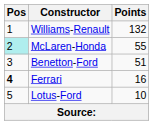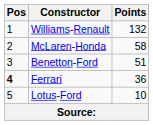 <table class="wikitable" style="font-size: 95%;">
 <tr>
 <th>Pos</th>
 <th>Constructor</th>
 <th>Points</th>
 </tr>
 <tr>
 <td>1</td>
 <td> <a href='#'>Williams</a>-<a href='#'>Renault</a></td>
 <td align="right">132</td>
 </tr>
 <tr>
-<td style="background: paleturquoise;">2</td>
+<td>2</td>
 <td> <a href='#'>McLaren</a>-<a href='#'>Honda</a></td>
-<td align="right">55</td>
+<td align="right">58</td>
 </tr>
 <tr>
 <td>3</td>
 <td> <a href='#'>Benetton</a>-<a href='#'>Ford</a></td>
 <td align="right">51</td>
 </tr>
 <tr>
 <td><strong>4</strong></td>
 <td> <a href='#'>Ferrari</a></td>
-<td align="right">16</td>
+<td align="right">36</td>
 </tr>
 <tr>
 <td>5</td>
 <td> <a href='#'>Lotus</a>-<a href='#'>Ford</a></td>
 <td align="right">10</td>
 </tr>
 <tr>
 <th colspan=4>Source:</th>
 </tr>
 </table>
